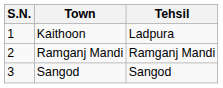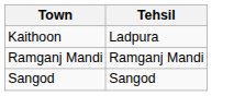 <table class="wikitable">
 <tr>
-<th>S.N.</th>
 <th>Town</th>
 <th>Tehsil</th>
 </tr>
 <tr>
-<td>1</td>
 <td>Kaithoon</td>
 <td>Ladpura</td>
 </tr>
 <tr>
-<td>2</td>
 <td>Ramganj  Mandi</td>
 <td>Ramganj  Mandi</td>
 </tr>
 <tr>
-<td>3</td>
 <td>Sangod</td>
 <td>Sangod</td>
 </tr>
 </table>
